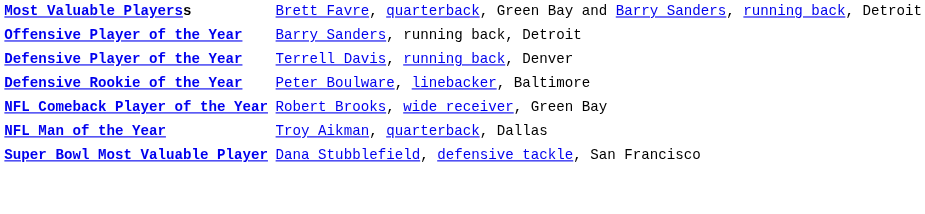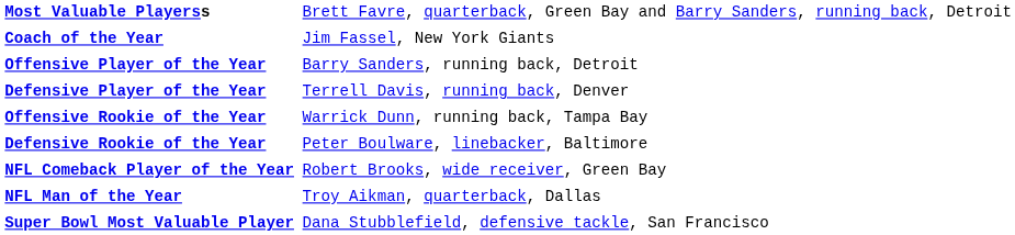 <table cellpadding="3" cellspacing="1">
 <tr>
 <td><strong><a href='#'>Most Valuable Players</a>s</strong></td>
 <td><a href='#'>Brett Favre</a>, <a href='#'>quarterback</a>, Green Bay and <a href='#'>Barry Sanders</a>, <a href='#'>running back</a>, Detroit</td>
+</tr>
+<tr>
+<td><strong><a href='#'>Coach of the Year</a></strong></td>
+<td><a href='#'>Jim Fassel</a>, New York Giants</td>
 </tr>
 <tr>
 <td><strong><a href='#'>Offensive Player of the Year</a></strong></td>
 <td><a href='#'>Barry Sanders</a>, running back, Detroit</td>
 </tr>
 <tr>
 <td><strong><a href='#'>Defensive Player of the Year</a></strong></td>
 <td><a href='#'>Terrell Davis</a>, <a href='#'>running back</a>, Denver</td>
+</tr>
+<tr>
+<td><strong><a href='#'>Offensive Rookie of the Year</a></strong></td>
+<td><a href='#'>Warrick Dunn</a>, running back, Tampa Bay</td>
 </tr>
 <tr>
 <td><strong><a href='#'>Defensive Rookie of the Year</a></strong></td>
 <td><a href='#'>Peter Boulware</a>, <a href='#'>linebacker</a>, Baltimore</td>
 </tr>
 <tr>
 <td><strong><a href='#'>NFL Comeback Player of the Year</a></strong></td>
 <td><a href='#'>Robert Brooks</a>, <a href='#'>wide receiver</a>, Green Bay</td>
 </tr>
 <tr>
 <td><strong><a href='#'>NFL Man of the Year</a></strong></td>
 <td><a href='#'>Troy Aikman</a>, <a href='#'>quarterback</a>, Dallas</td>
 </tr>
 <tr>
 <td><strong><a href='#'>Super Bowl Most Valuable Player</a></strong></td>
 <td><a href='#'>Dana Stubblefield</a>, <a href='#'>defensive tackle</a>, San Francisco</td>
 </tr>
 </table>
